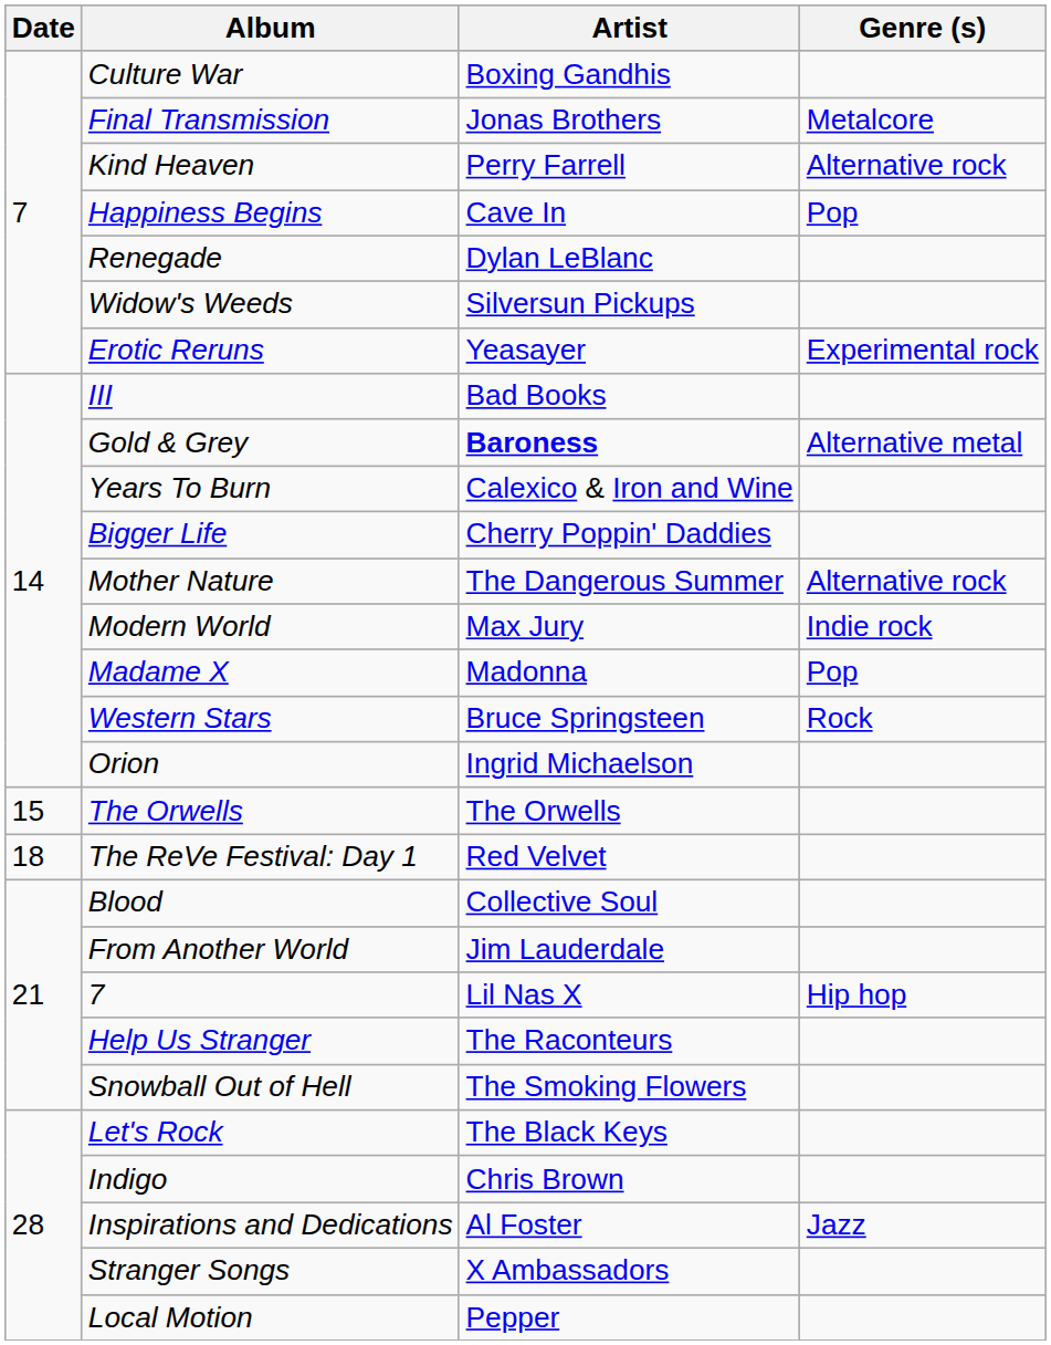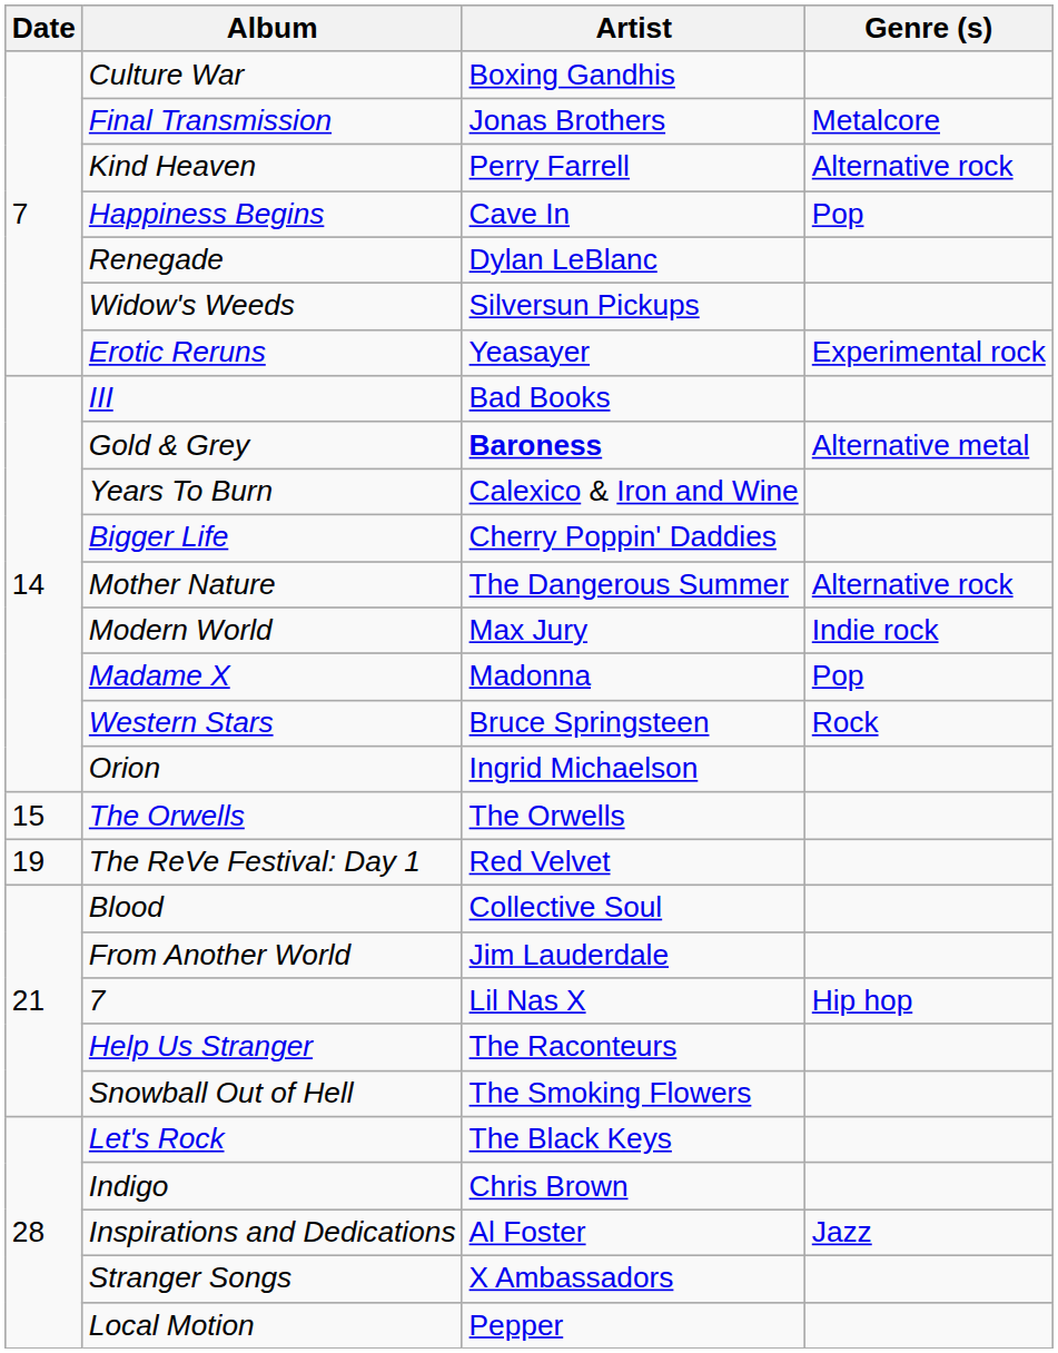 <table class="wikitable">
 <tr>
 <th>Date</th>
 <th>Album</th>
 <th>Artist</th>
 <th>Genre (s)</th>
 </tr>
 <tr>
 <td rowspan="7">7</td>
 <td><em>Culture War</em></td>
 <td><a href='#'>Boxing Gandhis</a></td>
 <td></td>
 </tr>
 <tr>
 <td><em><a href='#'>Final Transmission</a></em></td>
 <td><a href='#'>Jonas Brothers</a></td>
 <td><a href='#'>Metalcore</a></td>
 </tr>
 <tr>
 <td><em>Kind Heaven</em></td>
 <td><a href='#'>Perry Farrell</a></td>
 <td><a href='#'>Alternative rock</a></td>
 </tr>
 <tr>
 <td><em><a href='#'>Happiness Begins</a></em></td>
 <td><a href='#'>Cave In</a></td>
 <td><a href='#'>Pop</a></td>
 </tr>
 <tr>
 <td><em>Renegade</em></td>
 <td><a href='#'>Dylan LeBlanc</a></td>
 <td></td>
 </tr>
 <tr>
 <td><em>Widow's Weeds</em></td>
 <td><a href='#'>Silversun Pickups</a></td>
 <td></td>
 </tr>
 <tr>
 <td><em><a href='#'>Erotic Reruns</a></em></td>
 <td><a href='#'>Yeasayer</a></td>
 <td><a href='#'>Experimental rock</a></td>
 </tr>
 <tr>
 <td rowspan="9">14</td>
 <td><em><a href='#'>III</a></em></td>
 <td><a href='#'>Bad Books</a></td>
 <td></td>
 </tr>
 <tr>
 <td><em>Gold & Grey</em></td>
 <td><strong><a href='#'>Baroness</a></strong></td>
 <td><a href='#'>Alternative metal</a></td>
 </tr>
 <tr>
 <td><em>Years To Burn</em></td>
 <td><a href='#'>Calexico</a> & <a href='#'>Iron and Wine</a></td>
 <td></td>
 </tr>
 <tr>
 <td><em><a href='#'>Bigger Life</a></em></td>
 <td><a href='#'>Cherry Poppin' Daddies</a></td>
 <td></td>
 </tr>
 <tr>
 <td><em>Mother Nature</em></td>
 <td><a href='#'>The Dangerous Summer</a></td>
 <td><a href='#'>Alternative rock</a></td>
 </tr>
 <tr>
 <td><em>Modern World</em></td>
 <td><a href='#'>Max Jury</a></td>
 <td><a href='#'>Indie rock</a></td>
 </tr>
 <tr>
 <td><em><a href='#'>Madame X</a></em></td>
 <td><a href='#'>Madonna</a></td>
 <td><a href='#'>Pop</a></td>
 </tr>
 <tr>
 <td><em><a href='#'>Western Stars</a></em></td>
 <td><a href='#'>Bruce Springsteen</a></td>
 <td><a href='#'>Rock</a></td>
 </tr>
 <tr>
 <td><em>Orion</em></td>
 <td><a href='#'>Ingrid Michaelson</a></td>
 <td></td>
 </tr>
 <tr>
 <td>15</td>
 <td><em><a href='#'>The Orwells</a></em></td>
 <td><a href='#'>The Orwells</a></td>
 <td></td>
 </tr>
 <tr>
-<td rowspan="1">18</td>
+<td rowspan="1">19</td>
 <td><em>The ReVe Festival: Day 1</em></td>
 <td><a href='#'>Red Velvet</a></td>
 <td></td>
 </tr>
 <tr>
 <td rowspan="5">21</td>
 <td><em>Blood</em></td>
 <td><a href='#'>Collective Soul</a></td>
 <td></td>
 </tr>
 <tr>
 <td><em>From Another World</em></td>
 <td><a href='#'>Jim Lauderdale</a></td>
 <td></td>
 </tr>
 <tr>
 <td><em>7</em></td>
 <td><a href='#'>Lil Nas X</a></td>
 <td><a href='#'>Hip hop</a></td>
 </tr>
 <tr>
 <td><em><a href='#'>Help Us Stranger</a></em></td>
 <td><a href='#'>The Raconteurs</a></td>
 <td></td>
 </tr>
 <tr>
 <td><em>Snowball Out of Hell</em></td>
 <td><a href='#'>The Smoking Flowers</a></td>
 <td></td>
 </tr>
 <tr>
 <td rowspan="5">28</td>
 <td><em><a href='#'>Let's Rock</a></em></td>
 <td><a href='#'>The Black Keys</a></td>
 <td></td>
 </tr>
 <tr>
 <td><em>Indigo</em></td>
 <td><a href='#'>Chris Brown</a></td>
 <td></td>
 </tr>
 <tr>
 <td><em>Inspirations and Dedications</em></td>
 <td><a href='#'>Al Foster</a></td>
 <td><a href='#'>Jazz</a></td>
 </tr>
 <tr>
 <td><em>Stranger Songs</em></td>
 <td><a href='#'>X Ambassadors</a></td>
 <td></td>
 </tr>
 <tr>
 <td><em>Local Motion</em></td>
 <td><a href='#'>Pepper</a></td>
 <td></td>
 </tr>
 </table>
